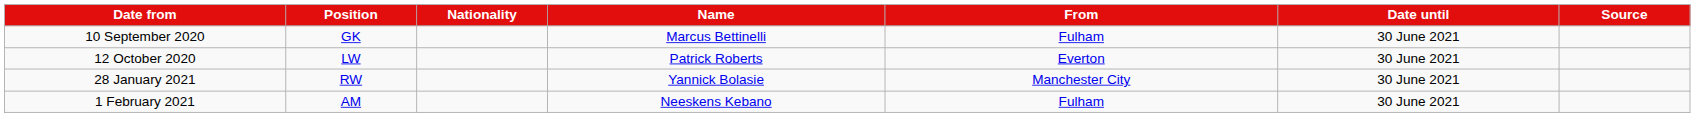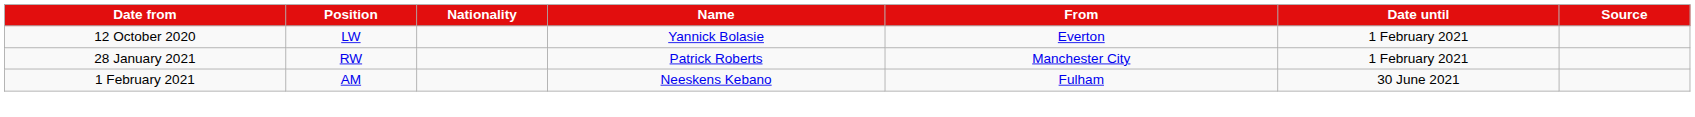 <table class="wikitable"  style="text-align:center; width:100%; ">
 <tr>
 <th style="background:#E20E0E; color:white; width:15%">Date from</th>
 <th style="background:#E20E0E; color:white; width:07%">Position</th>
 <th style="background:#E20E0E; color:white; width:07%">Nationality</th>
 <th style="background:#E20E0E; color:white; width:18%">Name</th>
 <th style="background:#E20E0E; color:white; width:21%">From</th>
 <th style="background:#E20E0E; color:white; width:15%">Date until</th>
 <th style="background:#E20E0E; color:white; width:07%">Source</th>
 </tr>
 <tr>
-<td>10 September 2020</td>
-<td><a href='#'>GK</a></td>
-<td></td>
-<td><a href='#'>Marcus Bettinelli</a></td>
-<td><a href='#'>Fulham</a></td>
-<td>30 June 2021</td>
-<td></td>
-</tr>
-<tr>
 <td>12 October 2020</td>
 <td><a href='#'>LW</a></td>
 <td></td>
-<td><a href='#'>Patrick Roberts</a></td>
+<td><a href='#'>Yannick Bolasie</a></td>
 <td><a href='#'>Everton</a></td>
-<td>30 June 2021</td>
+<td>1 February 2021</td>
 <td></td>
 </tr>
 <tr>
 <td>28 January 2021</td>
 <td><a href='#'>RW</a></td>
 <td></td>
-<td><a href='#'>Yannick Bolasie</a></td>
+<td><a href='#'>Patrick Roberts</a></td>
 <td><a href='#'>Manchester City</a></td>
-<td>30 June 2021</td>
+<td>1 February 2021</td>
 <td></td>
 </tr>
 <tr>
 <td>1 February 2021</td>
 <td><a href='#'>AM</a></td>
 <td></td>
 <td><a href='#'>Neeskens Kebano</a></td>
 <td><a href='#'>Fulham</a></td>
 <td>30 June 2021</td>
 <td></td>
 </tr>
 </table>
